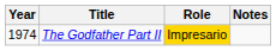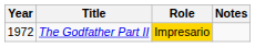 <table class="wikitable">
 <tr>
 <th>Year</th>
 <th>Title</th>
 <th>Role</th>
 <th>Notes</th>
 </tr>
 <tr>
-<td>1974</td>
+<td>1972</td>
 <td><em><a href='#'>The Godfather Part II</a></em></td>
 <td style="background: gold;">Impresario</td>
 <td></td>
 </tr>
 </table>
